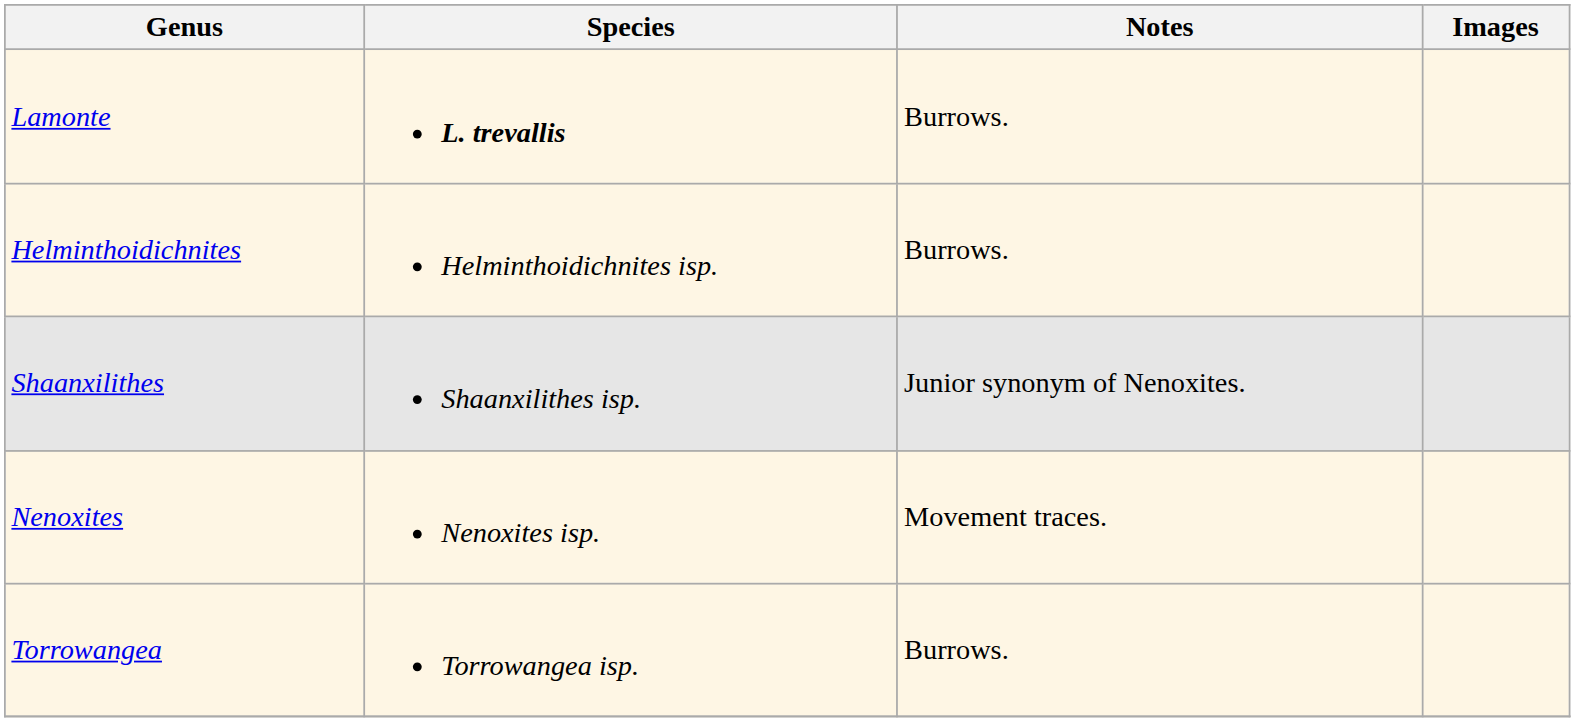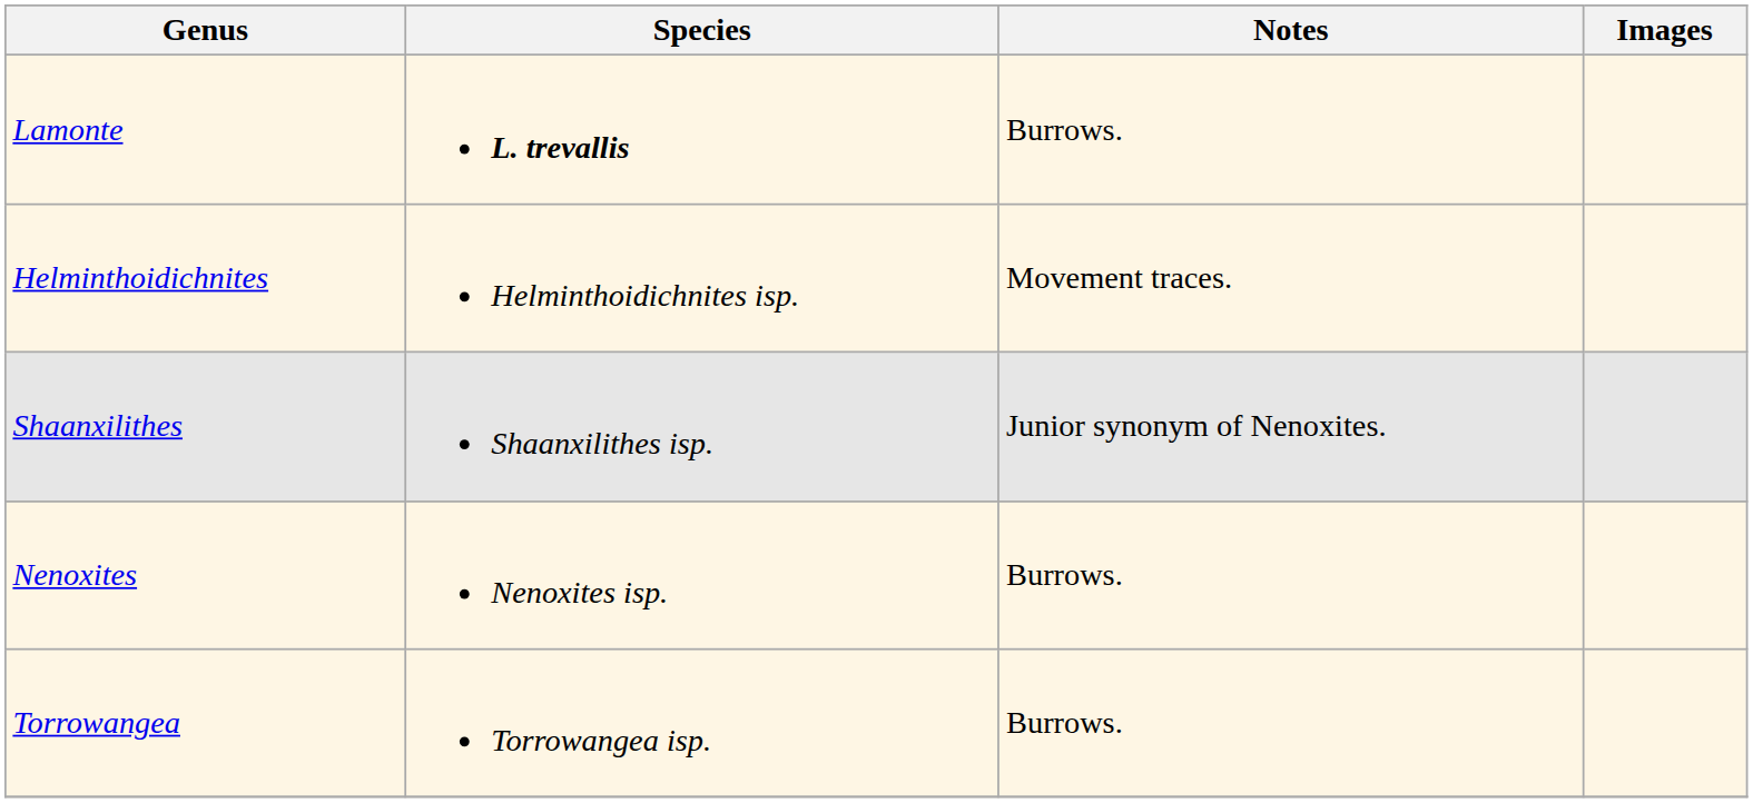 <table class="wikitable" style="width:70%;">
 <tr>
 <th>Genus</th>
 <th>Species</th>
 <th>Notes</th>
 <th>Images</th>
 </tr>
 <tr>
 <td style="background:#FEF6E4;"><em><a href='#'>Lamonte</a></em></td>
 <td style="background:#FEF6E4;"><strong><br><ul><li><em>L. trevallis</em></li></ul></strong></td>
 <td style="background:#FEF6E4;">Burrows.</td>
 <td style="background:#FEF6E4;"></td>
 </tr>
 <tr>
 <td style="background:#FEF6E4;"><em><a href='#'>Helminthoidichnites</a></em></td>
 <td style="background:#FEF6E4;"><br><ul><li><em>Helminthoidichnites isp.</em></li></ul></td>
-<td style="background:#FEF6E4;">Burrows.</td>
+<td style="background:#FEF6E4;">Movement traces.</td>
 <td style="background:#FEF6E4;"></td>
 </tr>
 <tr>
 <td style="background:#E6E6E6;"><em><a href='#'>Shaanxilithes</a></em></td>
 <td style="background:#E6E6E6;"><br><ul><li><em>Shaanxilithes isp.</em></li></ul></td>
 <td style="background:#E6E6E6;">Junior synonym of Nenoxites.</td>
 <td style="background:#E6E6E6;"></td>
 </tr>
 <tr>
 <td style="background:#FEF6E4;"><em><a href='#'>Nenoxites</a></em></td>
 <td style="background:#FEF6E4;"><br><ul><li><em>Nenoxites isp.</em></li></ul></td>
-<td style="background:#FEF6E4;">Movement traces.</td>
+<td style="background:#FEF6E4;">Burrows.</td>
 <td style="background:#FEF6E4;"></td>
 </tr>
 <tr>
 <td style="background:#FEF6E4;"><em><a href='#'>Torrowangea</a></em></td>
 <td style="background:#FEF6E4;"><br><ul><li><em>Torrowangea isp.</em></li></ul></td>
 <td style="background:#FEF6E4;">Burrows.</td>
 <td style="background:#FEF6E4;"></td>
 </tr>
 <tr>
 </tr>
 </table>
